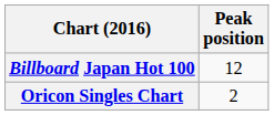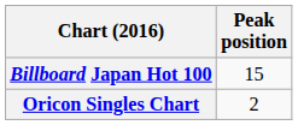 <table class="wikitable plainrowheaders sortable" style="text-align:center;" border="1">
 <tr>
 <th scope="col">Chart (2016)</th>
 <th scope="col">Peak<br>position</th>
 </tr>
 <tr>
 <th scope="row"><em><a href='#'>Billboard</a></em> <a href='#'>Japan Hot 100</a></th>
-<td>12</td>
+<td>15</td>
 </tr>
 <tr>
 <th scope="row"><a href='#'>Oricon Singles Chart</a></th>
 <td>2</td>
 </tr>
 </table>
